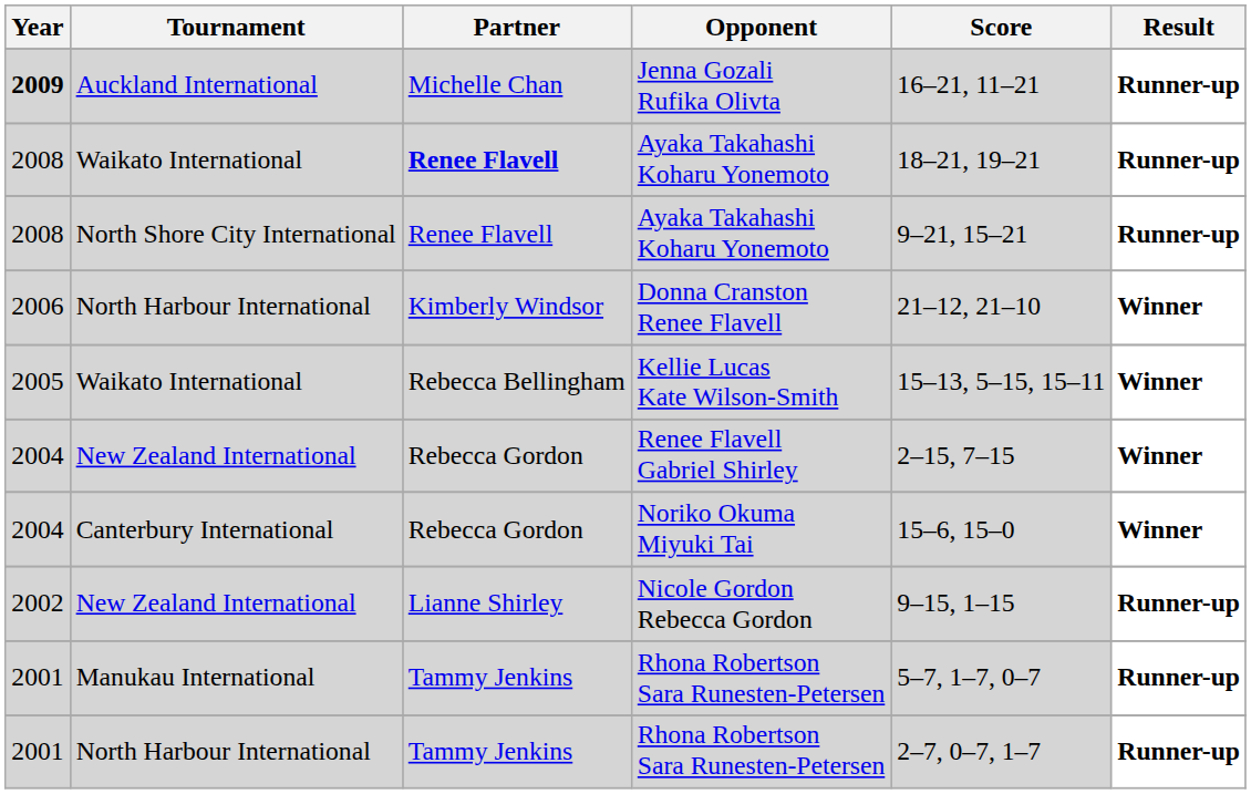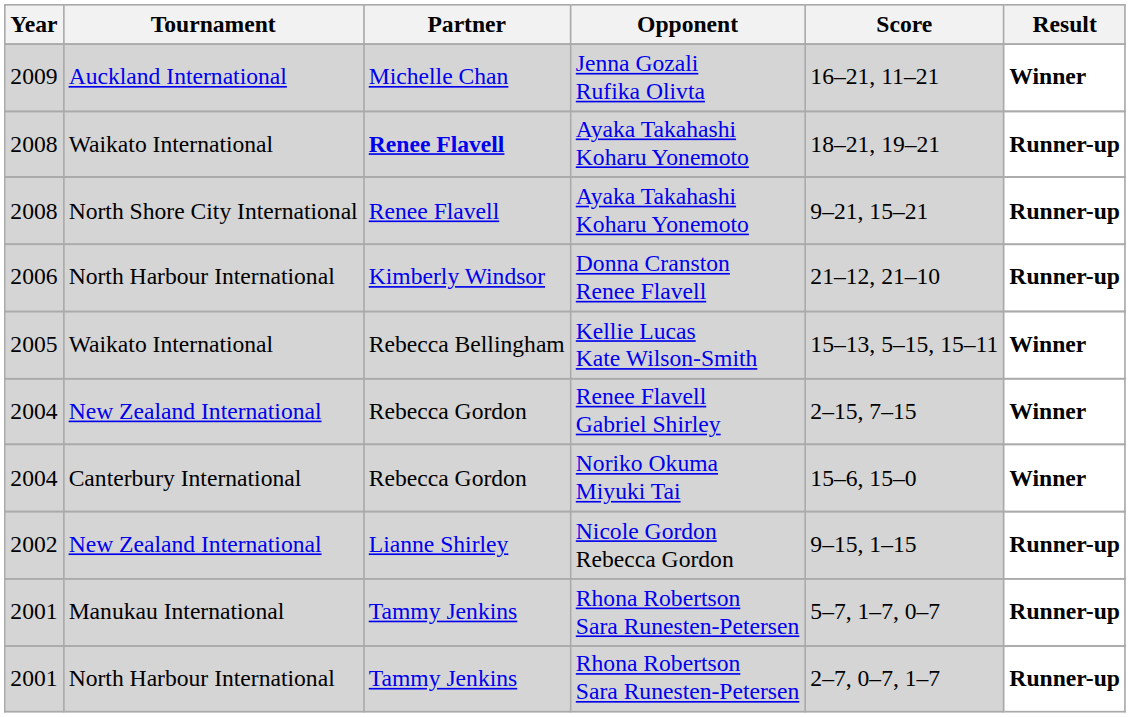 <table class="sortable wikitable" style="font-size: 90%;">
 <tr>
 <th>Year</th>
 <th>Tournament</th>
 <th>Partner</th>
 <th>Opponent</th>
 <th>Score</th>
 <th>Result</th>
 </tr>
 <tr>
 </tr>
 <tr style="background:#D5D5D5">
-<td align="center"><strong>2009</strong></td>
+<td align="center">2009</td>
 <td align="left"><a href='#'>Auckland International</a></td>
 <td align="left"> <a href='#'>Michelle Chan</a></td>
 <td align="left"> <a href='#'>Jenna Gozali</a><br> <a href='#'>Rufika Olivta</a></td>
 <td align="left">16–21, 11–21</td>
-<td style="text-align:left; background:white"> <strong>Runner-up</strong></td>
+<td style="text-align:left; background:white"> <strong>Winner</strong></td>
 </tr>
 <tr>
 </tr>
 <tr style="background:#D5D5D5">
 <td align="center">2008</td>
 <td align="left">Waikato International</td>
 <td align="left"><strong> <a href='#'>Renee Flavell</a></strong></td>
 <td align="left"> <a href='#'>Ayaka Takahashi</a><br> <a href='#'>Koharu Yonemoto</a></td>
 <td align="left">18–21, 19–21</td>
 <td style="text-align:left; background:white"> <strong>Runner-up</strong></td>
 </tr>
 <tr>
 </tr>
 <tr style="background:#D5D5D5">
 <td align="center">2008</td>
 <td align="left">North Shore City International</td>
 <td align="left"> <a href='#'>Renee Flavell</a></td>
 <td align="left"> <a href='#'>Ayaka Takahashi</a><br> <a href='#'>Koharu Yonemoto</a></td>
 <td align="left">9–21, 15–21</td>
 <td style="text-align:left; background:white"> <strong>Runner-up</strong></td>
 </tr>
 <tr>
 </tr>
 <tr style="background:#D5D5D5">
 <td align="center">2006</td>
 <td align="left">North Harbour International</td>
 <td align="left"> <a href='#'>Kimberly Windsor</a></td>
 <td align="left"> <a href='#'>Donna Cranston</a><br> <a href='#'>Renee Flavell</a></td>
 <td align="left">21–12, 21–10</td>
-<td style="text-align:left; background:white"> <strong>Winner</strong></td>
+<td style="text-align:left; background:white"> <strong>Runner-up</strong></td>
 </tr>
 <tr>
 </tr>
 <tr style="background:#D5D5D5">
 <td align="center">2005</td>
 <td align="left">Waikato International</td>
 <td align="left"> Rebecca Bellingham</td>
 <td align="left"> <a href='#'>Kellie Lucas</a><br> <a href='#'>Kate Wilson-Smith</a></td>
 <td align="left">15–13, 5–15, 15–11</td>
 <td style="text-align:left; background:white"> <strong>Winner</strong></td>
 </tr>
 <tr>
 </tr>
 <tr style="background:#D5D5D5">
 <td align="center">2004</td>
 <td align="left"><a href='#'>New Zealand International</a></td>
 <td align="left"> Rebecca Gordon</td>
 <td align="left"> <a href='#'>Renee Flavell</a><br> <a href='#'>Gabriel Shirley</a></td>
 <td align="left">2–15, 7–15</td>
 <td style="text-align:left; background:white"> <strong>Winner</strong></td>
 </tr>
 <tr>
 </tr>
 <tr style="background:#D5D5D5">
 <td align="center">2004</td>
 <td align="left">Canterbury International</td>
 <td align="left"> Rebecca Gordon</td>
 <td align="left"> <a href='#'>Noriko Okuma</a><br> <a href='#'>Miyuki Tai</a></td>
 <td align="left">15–6, 15–0</td>
 <td style="text-align:left; background:white"> <strong>Winner</strong></td>
 </tr>
 <tr>
 </tr>
 <tr style="background:#D5D5D5">
 <td align="center">2002</td>
 <td align="left"><a href='#'>New Zealand International</a></td>
 <td align="left"> <a href='#'>Lianne Shirley</a></td>
 <td align="left"> <a href='#'>Nicole Gordon</a><br> Rebecca Gordon</td>
 <td align="left">9–15, 1–15</td>
 <td style="text-align:left; background:white"> <strong>Runner-up</strong></td>
 </tr>
 <tr>
 </tr>
 <tr style="background:#D5D5D5">
 <td align="center">2001</td>
 <td align="left">Manukau International</td>
 <td align="left"> <a href='#'>Tammy Jenkins</a></td>
 <td align="left"> <a href='#'>Rhona Robertson</a><br> <a href='#'>Sara Runesten-Petersen</a></td>
 <td align="left">5–7, 1–7, 0–7</td>
 <td style="text-align:left; background:white"> <strong>Runner-up</strong></td>
 </tr>
 <tr>
 </tr>
 <tr style="background:#D5D5D5">
 <td align="center">2001</td>
 <td align="left">North Harbour International</td>
 <td align="left"> <a href='#'>Tammy Jenkins</a></td>
 <td align="left"> <a href='#'>Rhona Robertson</a><br> <a href='#'>Sara Runesten-Petersen</a></td>
 <td align="left">2–7, 0–7, 1–7</td>
 <td style="text-align:left; background:white"> <strong>Runner-up</strong></td>
 </tr>
 </table>
